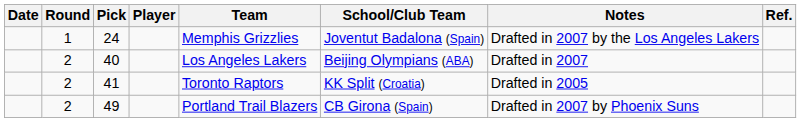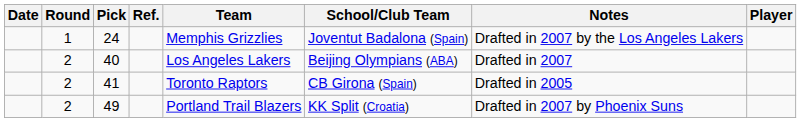 <table class="wikitable sortable">
 <tr>
 <th>Date</th>
 <th>Round</th>
 <th>Pick</th>
-<th>Player</th>
+<th class=unsortable>Ref.</th>
 <th>Team</th>
 <th>School/Club Team</th>
 <th class=unsortable>Notes</th>
-<th class=unsortable>Ref.</th>
+<th>Player</th>
 </tr>
 <tr>
 <td></td>
 <td align=center>1</td>
 <td align=center>24</td>
 <td></td>
 <td><a href='#'>Memphis Grizzlies</a></td>
 <td><a href='#'>Joventut Badalona</a> <small>(<a href='#'>Spain</a>)</small></td>
 <td>Drafted in <a href='#'>2007</a> by the <a href='#'>Los Angeles Lakers</a></td>
 <td></td>
 </tr>
 <tr>
 <td></td>
 <td align=center>2</td>
 <td align=center>40</td>
 <td></td>
 <td><a href='#'>Los Angeles Lakers</a></td>
 <td><a href='#'>Beijing Olympians</a> <small>(<a href='#'>ABA</a>)</small></td>
 <td>Drafted in <a href='#'>2007</a></td>
 <td></td>
 </tr>
 <tr>
 <td></td>
 <td align=center>2</td>
 <td align=center>41</td>
 <td></td>
 <td><a href='#'>Toronto Raptors</a></td>
-<td><a href='#'>KK Split</a> <small>(<a href='#'>Croatia</a>)</small></td>
+<td><a href='#'>CB Girona</a> <small>(<a href='#'>Spain</a>)</small></td>
 <td>Drafted in <a href='#'>2005</a></td>
 <td></td>
 </tr>
 <tr>
 <td></td>
 <td align=center>2</td>
 <td align=center>49</td>
 <td></td>
 <td><a href='#'>Portland Trail Blazers</a></td>
-<td><a href='#'>CB Girona</a> <small>(<a href='#'>Spain</a>)</small></td>
+<td><a href='#'>KK Split</a> <small>(<a href='#'>Croatia</a>)</small></td>
 <td>Drafted in <a href='#'>2007</a> by <a href='#'>Phoenix Suns</a></td>
 <td></td>
 </tr>
 </table>
